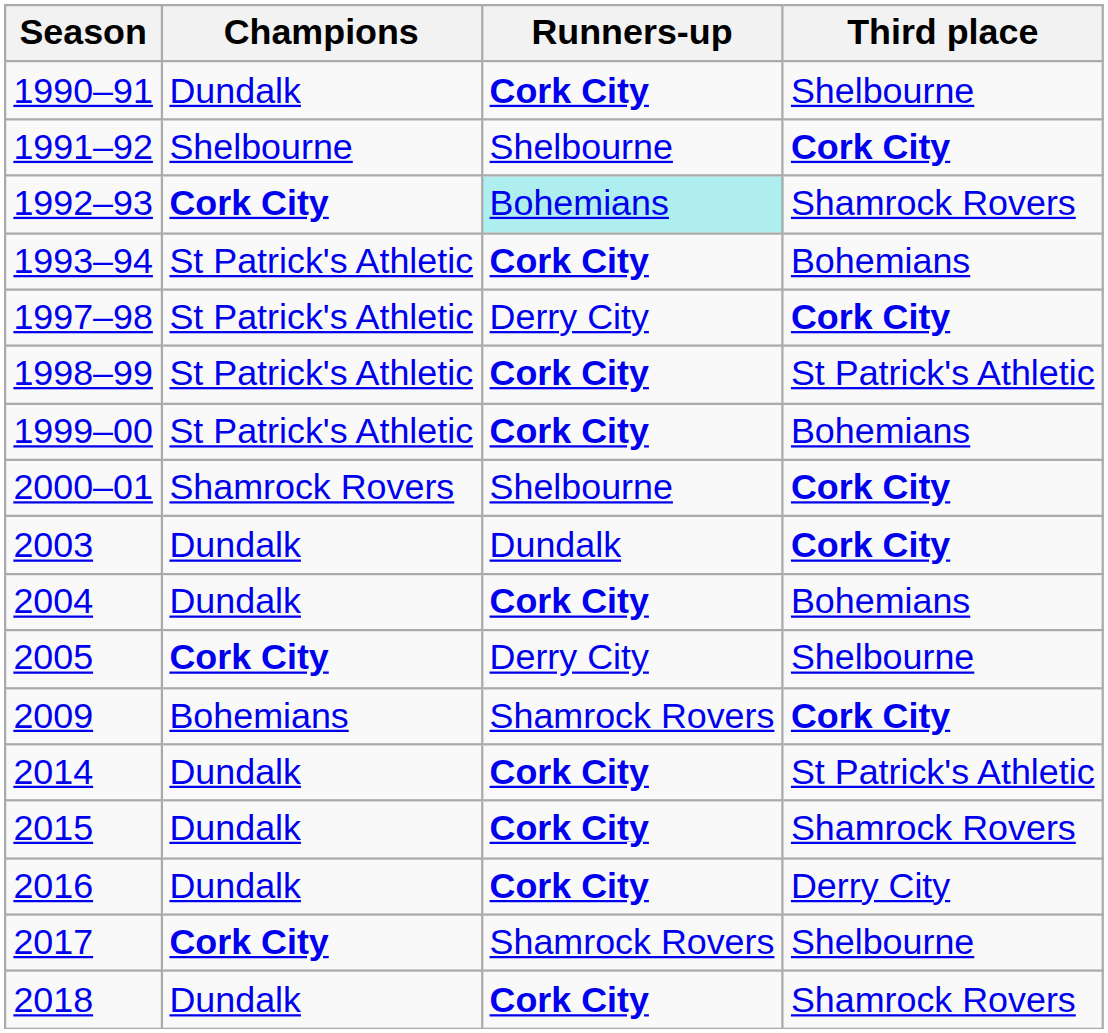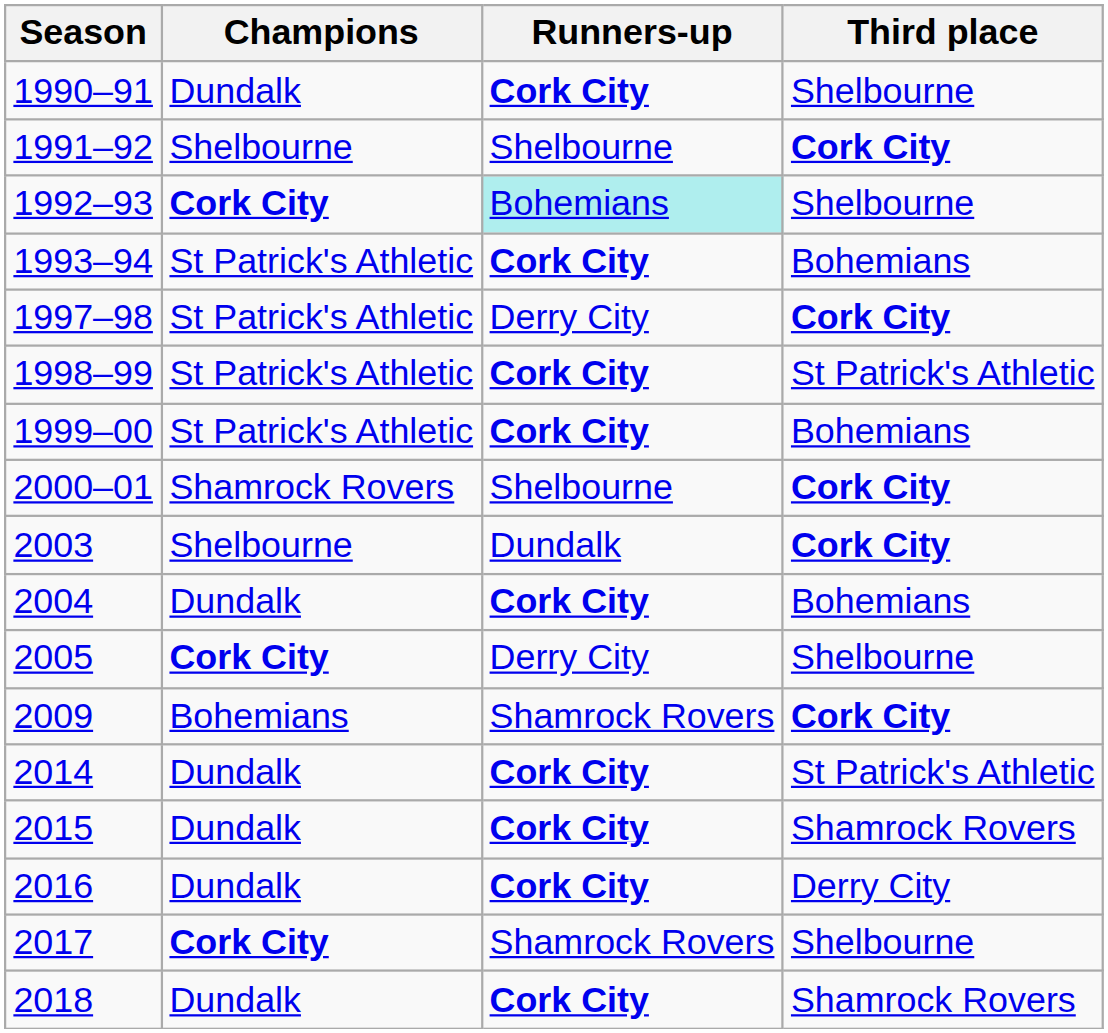 <table class="wikitable">
 <tr>
 <th>Season</th>
 <th>Champions</th>
 <th>Runners-up</th>
 <th>Third place</th>
 </tr>
 <tr>
 <td><a href='#'>1990–91</a></td>
 <td><a href='#'>Dundalk</a></td>
 <td><strong><a href='#'>Cork City</a></strong></td>
 <td><a href='#'>Shelbourne</a></td>
 </tr>
 <tr>
 <td><a href='#'>1991–92</a></td>
 <td><a href='#'>Shelbourne</a></td>
 <td><a href='#'>Shelbourne</a></td>
 <td><strong><a href='#'>Cork City</a></strong></td>
 </tr>
 <tr>
 <td><a href='#'>1992–93</a></td>
 <td><strong><a href='#'>Cork City</a></strong></td>
 <td style="background: paleturquoise;"><a href='#'>Bohemians</a></td>
-<td><a href='#'>Shamrock Rovers</a></td>
+<td><a href='#'>Shelbourne</a></td>
 </tr>
 <tr>
 <td><a href='#'>1993–94</a></td>
 <td><a href='#'>St Patrick's Athletic</a></td>
 <td><strong><a href='#'>Cork City</a></strong></td>
 <td><a href='#'>Bohemians</a></td>
 </tr>
 <tr>
 <td><a href='#'>1997–98</a></td>
 <td><a href='#'>St Patrick's Athletic</a></td>
 <td><a href='#'>Derry City</a></td>
 <td><strong><a href='#'>Cork City</a></strong></td>
 </tr>
 <tr>
 <td><a href='#'>1998–99</a></td>
 <td><a href='#'>St Patrick's Athletic</a></td>
 <td><strong><a href='#'>Cork City</a></strong></td>
 <td><a href='#'>St Patrick's Athletic</a></td>
 </tr>
 <tr>
 <td><a href='#'>1999–00</a></td>
 <td><a href='#'>St Patrick's Athletic</a></td>
 <td><strong><a href='#'>Cork City</a></strong></td>
 <td><a href='#'>Bohemians</a></td>
 </tr>
 <tr>
 <td><a href='#'>2000–01</a></td>
 <td><a href='#'>Shamrock Rovers</a></td>
 <td><a href='#'>Shelbourne</a></td>
 <td><strong><a href='#'>Cork City</a></strong></td>
 </tr>
 <tr>
 <td><a href='#'>2003</a></td>
-<td><a href='#'>Dundalk</a></td>
+<td><a href='#'>Shelbourne</a></td>
 <td><a href='#'>Dundalk</a></td>
 <td><strong><a href='#'>Cork City</a></strong></td>
 </tr>
 <tr>
 <td><a href='#'>2004</a></td>
 <td><a href='#'>Dundalk</a></td>
 <td><strong><a href='#'>Cork City</a></strong></td>
 <td><a href='#'>Bohemians</a></td>
 </tr>
 <tr>
 <td><a href='#'>2005</a></td>
 <td><strong><a href='#'>Cork City</a></strong></td>
 <td><a href='#'>Derry City</a></td>
 <td><a href='#'>Shelbourne</a></td>
 </tr>
 <tr>
 <td><a href='#'>2009</a></td>
 <td><a href='#'>Bohemians</a></td>
 <td><a href='#'>Shamrock Rovers</a></td>
 <td><strong><a href='#'>Cork City</a></strong></td>
 </tr>
 <tr>
 <td><a href='#'>2014</a></td>
 <td><a href='#'>Dundalk</a></td>
 <td><strong><a href='#'>Cork City</a></strong></td>
 <td><a href='#'>St Patrick's Athletic</a></td>
 </tr>
 <tr>
 <td><a href='#'>2015</a></td>
 <td><a href='#'>Dundalk</a></td>
 <td><strong><a href='#'>Cork City</a></strong></td>
 <td><a href='#'>Shamrock Rovers</a></td>
 </tr>
 <tr>
 <td><a href='#'>2016</a></td>
 <td><a href='#'>Dundalk</a></td>
 <td><strong><a href='#'>Cork City</a></strong></td>
 <td><a href='#'>Derry City</a></td>
 </tr>
 <tr>
 <td><a href='#'>2017</a></td>
 <td><strong><a href='#'>Cork City</a></strong></td>
 <td><a href='#'>Shamrock Rovers</a></td>
 <td><a href='#'>Shelbourne</a></td>
 </tr>
 <tr>
 <td><a href='#'>2018</a></td>
 <td><a href='#'>Dundalk</a></td>
 <td><strong><a href='#'>Cork City</a></strong></td>
 <td><a href='#'>Shamrock Rovers</a></td>
 </tr>
 </table>
